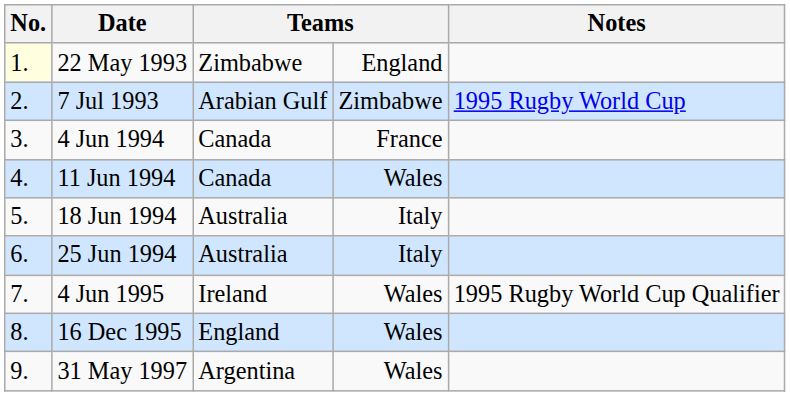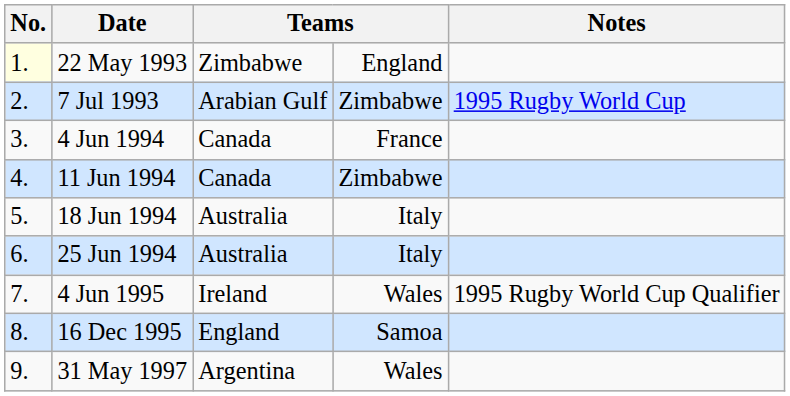 <table class="wikitable sortable">
 <tr>
 <th>No.</th>
 <th>Date</th>
 <th colspan="2">Teams</th>
 <th>Notes</th>
 </tr>
 <tr>
 <td style="background: lightyellow;">1.</td>
 <td>22 May 1993</td>
 <td> Zimbabwe</td>
 <td align="right">England </td>
 <td></td>
 </tr>
 <tr style="background: #D0E6FF;">
 <td>2.</td>
 <td>7 Jul 1993</td>
 <td> Arabian Gulf</td>
 <td align="right">Zimbabwe </td>
 <td><a href='#'>1995 Rugby World Cup</a></td>
 </tr>
 <tr>
 <td>3.</td>
 <td>4 Jun 1994</td>
 <td> Canada</td>
 <td align="right">France </td>
 <td></td>
 </tr>
 <tr style="background: #D0E6FF;">
 <td>4.</td>
 <td>11 Jun 1994</td>
 <td> Canada</td>
-<td align="right">Wales </td>
+<td align="right">Zimbabwe </td>
 <td></td>
 </tr>
 <tr>
 <td>5.</td>
 <td>18 Jun 1994</td>
 <td> Australia</td>
 <td align="right">Italy </td>
 <td></td>
 </tr>
 <tr style="background: #D0E6FF;">
 <td>6.</td>
 <td>25 Jun 1994</td>
 <td> Australia</td>
 <td align="right">Italy </td>
 <td></td>
 </tr>
 <tr>
 <td>7.</td>
 <td>4 Jun 1995</td>
 <td> Ireland</td>
 <td align="right">Wales </td>
 <td>1995 Rugby World Cup Qualifier</td>
 </tr>
 <tr style="background: #D0E6FF;">
 <td>8.</td>
 <td>16 Dec 1995</td>
 <td> England</td>
-<td align="right">Wales </td>
+<td align="right">Samoa </td>
 <td></td>
 </tr>
 <tr>
 <td>9.</td>
 <td>31 May 1997</td>
 <td> Argentina</td>
 <td align="right">Wales </td>
 <td></td>
 </tr>
 </table>
